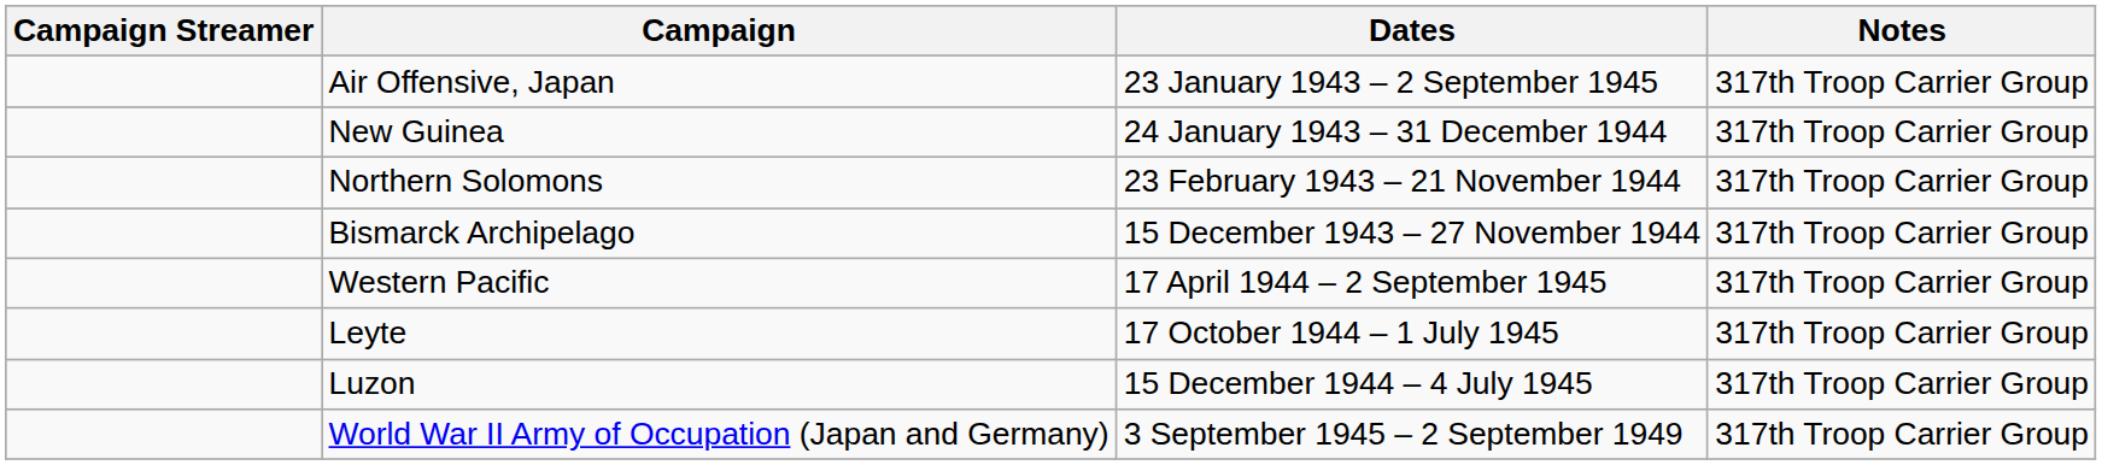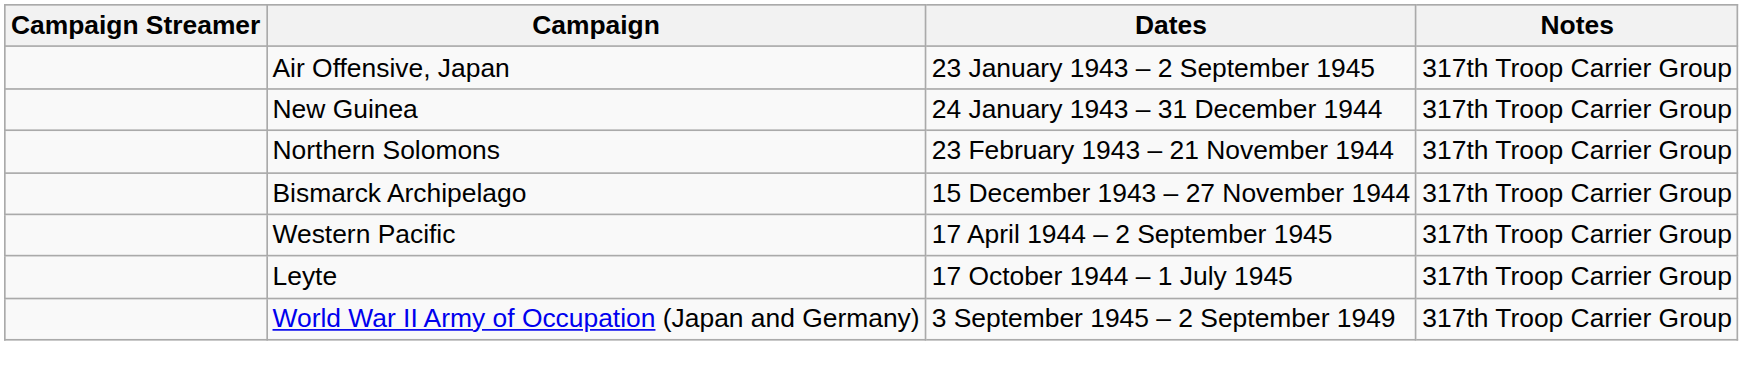 <table class="wikitable">
 <tr style="background:#efefef;">
 <th>Campaign Streamer</th>
 <th>Campaign</th>
 <th>Dates</th>
 <th>Notes</th>
 </tr>
 <tr>
 <td></td>
 <td>Air Offensive, Japan</td>
 <td>23 January 1943 – 2 September 1945</td>
 <td>317th Troop Carrier Group</td>
 </tr>
 <tr>
 <td></td>
 <td>New Guinea</td>
 <td>24 January 1943 – 31 December 1944</td>
 <td>317th Troop Carrier Group</td>
 </tr>
 <tr>
 <td></td>
 <td>Northern Solomons</td>
 <td>23 February 1943 – 21 November 1944</td>
 <td>317th Troop Carrier Group</td>
 </tr>
 <tr>
 <td></td>
 <td>Bismarck Archipelago</td>
 <td>15 December 1943 – 27 November 1944</td>
 <td>317th Troop Carrier Group</td>
 </tr>
 <tr>
 <td></td>
 <td>Western Pacific</td>
 <td>17 April 1944 – 2 September 1945</td>
 <td>317th Troop Carrier Group</td>
 </tr>
 <tr>
 <td></td>
 <td>Leyte</td>
 <td>17 October 1944 – 1 July 1945</td>
 <td>317th Troop Carrier Group</td>
 </tr>
 <tr>
 <td></td>
-<td>Luzon</td>
-<td>15 December 1944 – 4 July 1945</td>
-<td>317th Troop Carrier Group</td>
-</tr>
-<tr>
-<td></td>
 <td><a href='#'>World War II Army of Occupation</a> (Japan and Germany)</td>
 <td>3 September 1945 – 2 September 1949</td>
 <td>317th Troop Carrier Group</td>
 </tr>
 </table>
